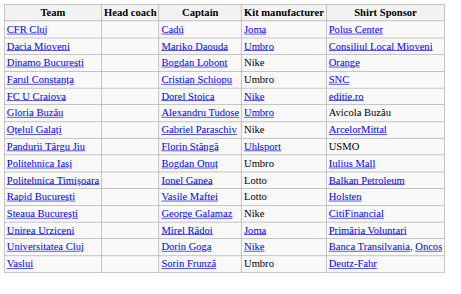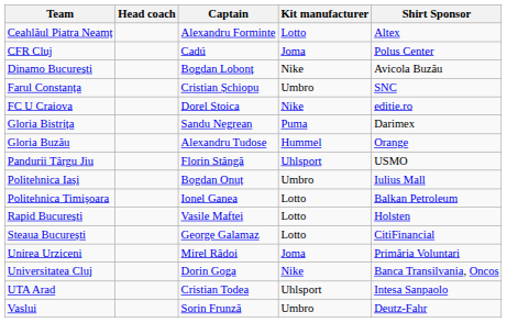 <table class="wikitable sortable">
 <tr>
 <th>Team</th>
 <th>Head coach</th>
 <th>Captain</th>
 <th>Kit manufacturer</th>
 <th>Shirt Sponsor</th>
 </tr>
 <tr>
+<td><a href='#'>Ceahlăul Piatra Neamț</a></td>
+<td> </td>
+<td> <a href='#'>Alexandru Forminte</a></td>
+<td><a href='#'>Lotto</a></td>
+<td><a href='#'>Altex</a></td>
+</tr>
+<tr>
 <td><a href='#'>CFR Cluj</a></td>
 <td> </td>
 <td> <a href='#'>Cadú</a></td>
 <td><a href='#'>Joma</a></td>
 <td><a href='#'>Polus Center</a></td>
 </tr>
 <tr>
-<td><a href='#'>Dacia Mioveni</a></td>
-<td> </td>
-<td> <a href='#'>Mariko Daouda</a></td>
-<td><a href='#'>Umbro</a></td>
-<td><a href='#'>Consiliul Local Mioveni</a></td>
-</tr>
-<tr>
 <td><a href='#'>Dinamo București</a></td>
 <td> </td>
 <td> <a href='#'>Bogdan Lobonț</a></td>
 <td>Nike</td>
-<td><a href='#'>Orange</a></td>
+<td>Avicola Buzău</td>
 </tr>
 <tr>
 <td><a href='#'>Farul Constanța</a></td>
 <td> </td>
 <td> <a href='#'>Cristian Șchiopu</a></td>
 <td>Umbro</td>
 <td><a href='#'>SNC</a></td>
 </tr>
 <tr>
 <td><a href='#'>FC U Craiova</a></td>
 <td> </td>
 <td> <a href='#'>Dorel Stoica</a></td>
 <td><a href='#'>Nike</a></td>
 <td><a href='#'>editie.ro</a></td>
 </tr>
 <tr>
+<td><a href='#'>Gloria Bistrița</a></td>
+<td> </td>
+<td> <a href='#'>Sandu Negrean</a></td>
+<td><a href='#'>Puma</a></td>
+<td>Darimex</td>
+</tr>
+<tr>
 <td><a href='#'>Gloria Buzău</a></td>
 <td> </td>
 <td> <a href='#'>Alexandru Tudose</a></td>
-<td><a href='#'>Umbro</a></td>
-<td>Avicola Buzău</td>
-</tr>
-<tr>
-<td><a href='#'>Oțelul Galați</a></td>
-<td> </td>
-<td> <a href='#'>Gabriel Paraschiv</a></td>
-<td>Nike</td>
-<td><a href='#'>ArcelorMittal</a></td>
+<td><a href='#'>Hummel</a></td>
+<td><a href='#'>Orange</a></td>
 </tr>
 <tr>
 <td><a href='#'>Pandurii Târgu Jiu</a></td>
 <td> </td>
 <td> <a href='#'>Florin Stângă</a></td>
 <td><a href='#'>Uhlsport</a></td>
 <td>USMO</td>
 </tr>
 <tr>
 <td><a href='#'>Politehnica Iași</a></td>
 <td> </td>
 <td> <a href='#'>Bogdan Onuț</a></td>
 <td>Umbro</td>
 <td><a href='#'>Iulius Mall</a></td>
 </tr>
 <tr>
 <td><a href='#'>Politehnica Timișoara</a></td>
 <td> </td>
 <td> <a href='#'>Ionel Ganea</a></td>
 <td>Lotto</td>
 <td><a href='#'>Balkan Petroleum</a></td>
 </tr>
 <tr>
 <td><a href='#'>Rapid București</a></td>
 <td> </td>
 <td> <a href='#'>Vasile Maftei</a></td>
 <td>Lotto</td>
 <td><a href='#'>Holsten</a></td>
 </tr>
 <tr>
 <td><a href='#'>Steaua București</a></td>
 <td> </td>
 <td> <a href='#'>George Galamaz</a></td>
-<td>Nike</td>
+<td>Lotto</td>
 <td><a href='#'>CitiFinancial</a></td>
 </tr>
 <tr>
 <td><a href='#'>Unirea Urziceni</a></td>
 <td> </td>
 <td> <a href='#'>Mirel Rădoi</a></td>
 <td><a href='#'>Joma</a></td>
 <td><a href='#'>Primăria Voluntari</a></td>
 </tr>
 <tr>
 <td><a href='#'>Universitatea Cluj</a></td>
 <td> </td>
 <td> <a href='#'>Dorin Goga</a></td>
 <td><a href='#'>Nike</a></td>
 <td><a href='#'>Banca Transilvania</a>, <a href='#'>Oncos</a></td>
 </tr>
 <tr>
+<td><a href='#'>UTA Arad</a></td>
+<td> </td>
+<td> <a href='#'>Cristian Todea</a></td>
+<td>Uhlsport</td>
+<td><a href='#'>Intesa Sanpaolo</a></td>
+</tr>
+<tr>
 <td><a href='#'>Vaslui</a></td>
 <td> </td>
 <td> <a href='#'>Sorin Frunză</a></td>
 <td>Umbro</td>
 <td><a href='#'>Deutz-Fahr</a></td>
 </tr>
 </table>
